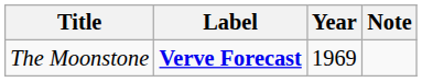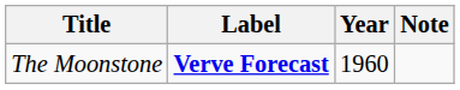 <table class="wikitable">
 <tr>
 <th>Title</th>
 <th>Label</th>
 <th>Year</th>
 <th>Note</th>
 </tr>
 <tr>
 <td><em>The Moonstone</em></td>
 <td><strong><a href='#'>Verve Forecast</a></strong></td>
-<td>1969</td>
+<td>1960</td>
 <td></td>
 </tr>
 </table>
